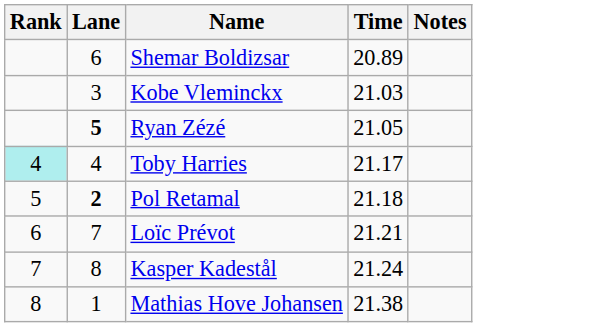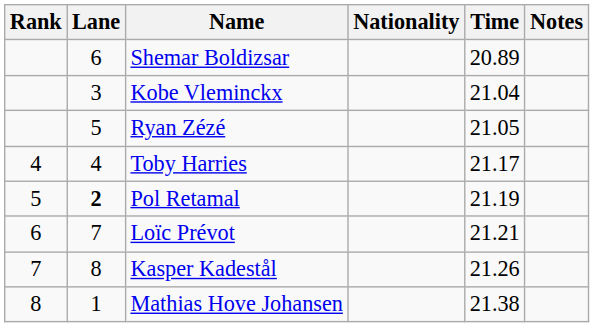 <table class="wikitable sortable" style="text-align:center">
 <tr>
 <th>Rank</th>
 <th>Lane</th>
 <th>Name</th>
+<th>Nationality</th>
 <th>Time</th>
 <th>Notes</th>
 </tr>
 <tr>
 <td></td>
 <td>6</td>
 <td align=left><a href='#'>Shemar Boldizsar</a></td>
+<td align=left></td>
 <td>20.89</td>
 <td></td>
 </tr>
 <tr>
 <td></td>
 <td>3</td>
 <td align=left><a href='#'>Kobe Vleminckx</a></td>
-<td>21.03</td>
+<td align=left></td>
+<td>21.04</td>
 <td></td>
 </tr>
 <tr>
 <td></td>
-<td><strong>5</strong></td>
+<td>5</td>
 <td align=left><a href='#'>Ryan Zézé</a></td>
+<td align=left></td>
 <td>21.05</td>
 <td></td>
 </tr>
 <tr>
-<td style="background: paleturquoise;">4</td>
+<td>4</td>
 <td>4</td>
 <td align=left><a href='#'>Toby Harries</a></td>
+<td align=left></td>
 <td>21.17</td>
 <td></td>
 </tr>
 <tr>
 <td>5</td>
 <td><strong>2</strong></td>
 <td align=left><a href='#'>Pol Retamal</a></td>
-<td>21.18</td>
+<td align=left></td>
+<td>21.19</td>
 <td></td>
 </tr>
 <tr>
 <td>6</td>
 <td>7</td>
 <td align=left><a href='#'>Loïc Prévot</a></td>
+<td align=left></td>
 <td>21.21</td>
 <td></td>
 </tr>
 <tr>
 <td>7</td>
 <td>8</td>
 <td align=left><a href='#'>Kasper Kadestål</a></td>
-<td>21.24</td>
+<td align=left></td>
+<td>21.26</td>
 <td></td>
 </tr>
 <tr>
 <td>8</td>
 <td>1</td>
 <td align=left><a href='#'>Mathias Hove Johansen</a></td>
+<td align=left></td>
 <td>21.38</td>
 <td></td>
 </tr>
 </table>
